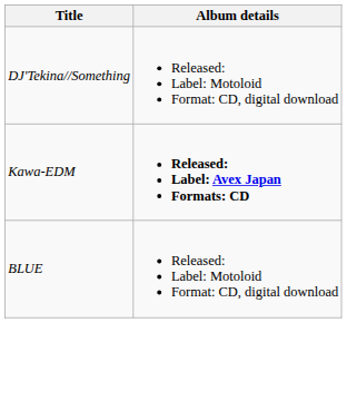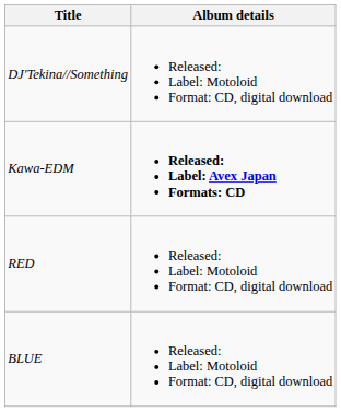 <table class="wikitable">
 <tr>
 <th>Title</th>
 <th>Album details</th>
 </tr>
 <tr>
 <td><em>DJ'Tekina//Something</em></td>
 <td><br><ul><li>Released: </li><li>Label: Motoloid</li><li>Format: CD, digital download</li></ul></td>
 </tr>
 <tr>
 <td><em>Kawa-EDM</em></td>
 <td><strong><br><ul><li>Released: </li><li>Label: <a href='#'>Avex Japan</a></li><li>Formats: CD</li></ul></strong></td>
 </tr>
 <tr>
+<td><em>RED</em></td>
+<td><br><ul><li>Released: </li><li>Label: Motoloid</li><li>Format: CD, digital download</li></ul></td>
+</tr>
+<tr>
 <td><em>BLUE</em></td>
 <td><br><ul><li>Released: </li><li>Label: Motoloid</li><li>Format: CD, digital download</li></ul></td>
 </tr>
 </table>
